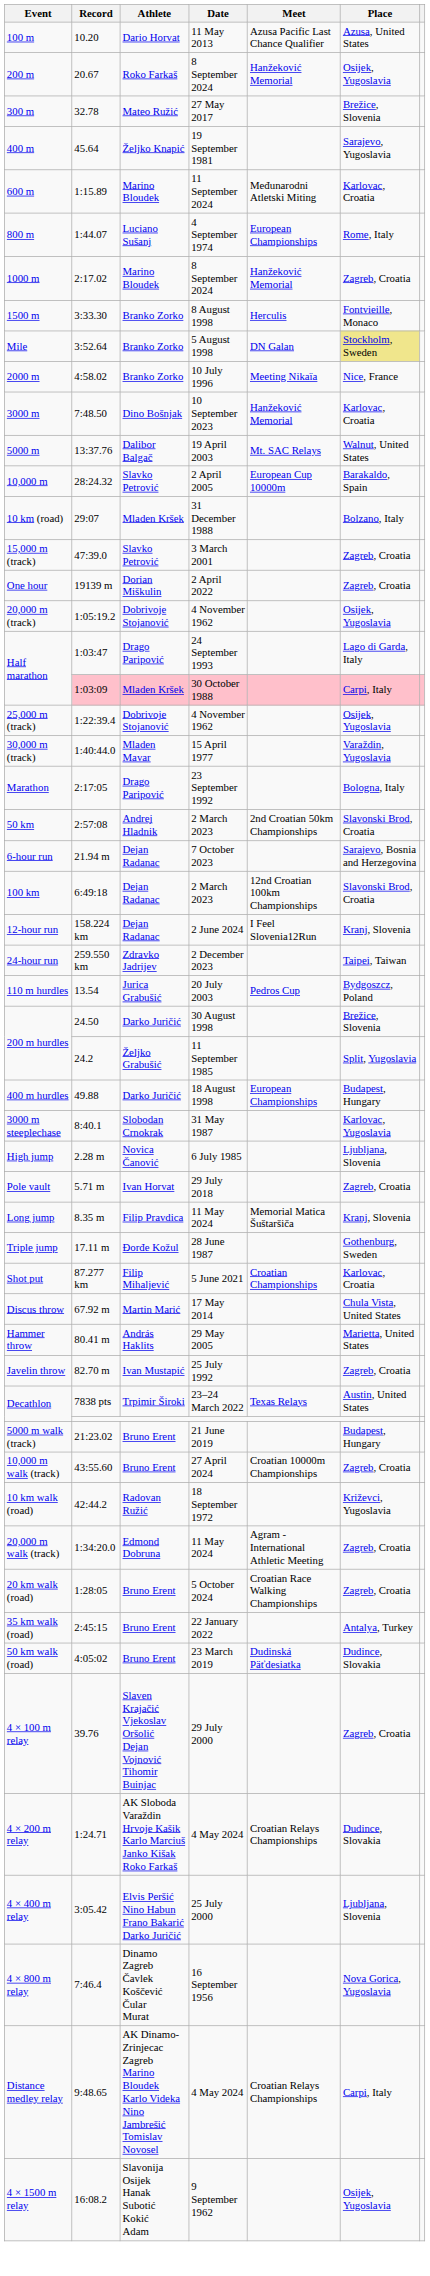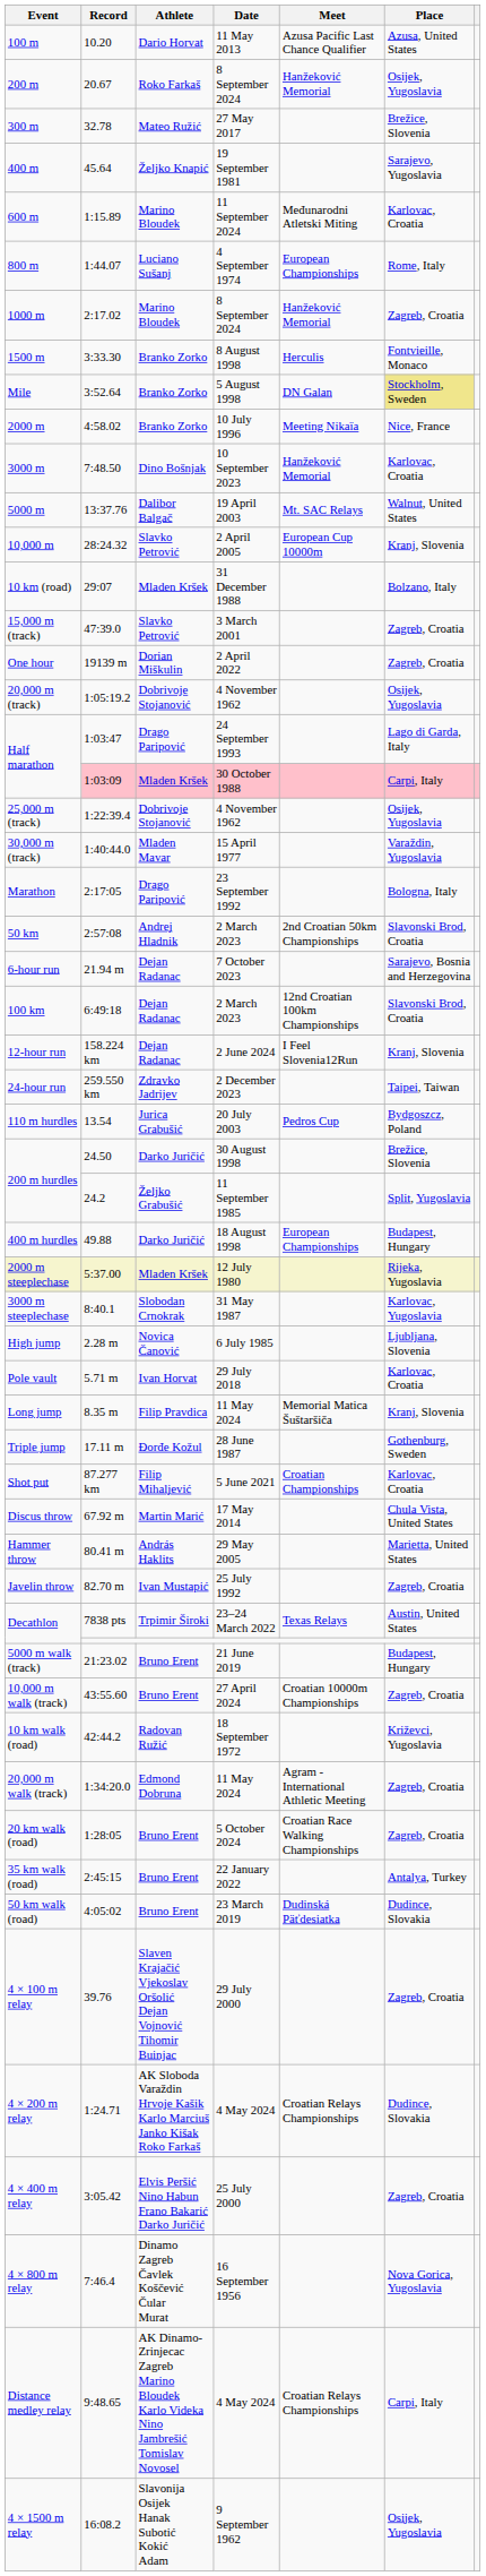 <table class="wikitable" style="font-size:95%; width: 95%;">
 <tr>
 <th>Event</th>
 <th>Record</th>
 <th>Athlete</th>
 <th>Date</th>
 <th>Meet</th>
 <th>Place</th>
 <th></th>
 </tr>
 <tr>
 <td><a href='#'>100 m</a></td>
 <td>10.20 </td>
 <td><a href='#'>Dario Horvat</a></td>
 <td>11 May 2013</td>
 <td>Azusa Pacific Last Chance Qualifier</td>
 <td><a href='#'>Azusa</a>, United States</td>
 <td></td>
 </tr>
 <tr>
 <td><a href='#'>200 m</a></td>
 <td>20.67 </td>
 <td><a href='#'>Roko Farkaš</a></td>
 <td>8 September 2024</td>
 <td><a href='#'>Hanžeković Memorial</a></td>
 <td><a href='#'>Osijek</a>, <a href='#'>Yugoslavia</a></td>
 <td></td>
 </tr>
 <tr>
 <td><a href='#'>300 m</a></td>
 <td>32.78</td>
 <td><a href='#'>Mateo Ružić</a></td>
 <td>27 May 2017</td>
 <td></td>
 <td><a href='#'>Brežice</a>, Slovenia</td>
 <td></td>
 </tr>
 <tr>
 <td><a href='#'>400 m</a></td>
 <td>45.64</td>
 <td><a href='#'>Željko Knapić</a></td>
 <td>19 September 1981</td>
 <td></td>
 <td><a href='#'>Sarajevo</a>, Yugoslavia</td>
 <td></td>
 </tr>
 <tr>
 <td><a href='#'>600 m</a></td>
 <td>1:15.89</td>
 <td><a href='#'>Marino Bloudek</a></td>
 <td>11 September 2024</td>
 <td>Međunarodni Atletski Miting</td>
 <td><a href='#'>Karlovac</a>, Croatia</td>
 <td></td>
 </tr>
 <tr>
 <td><a href='#'>800 m</a></td>
 <td>1:44.07</td>
 <td><a href='#'>Luciano Sušanj</a></td>
 <td>4 September 1974</td>
 <td><a href='#'>European Championships</a></td>
 <td><a href='#'>Rome</a>, Italy</td>
 <td></td>
 </tr>
 <tr>
 <td><a href='#'>1000 m</a></td>
 <td>2:17.02</td>
 <td><a href='#'>Marino Bloudek</a></td>
 <td>8 September 2024</td>
 <td><a href='#'>Hanžeković Memorial</a></td>
 <td><a href='#'>Zagreb</a>, Croatia</td>
 <td></td>
 </tr>
 <tr>
 <td><a href='#'>1500 m</a></td>
 <td>3:33.30</td>
 <td><a href='#'>Branko Zorko</a></td>
 <td>8 August 1998</td>
 <td><a href='#'>Herculis</a></td>
 <td><a href='#'>Fontvieille</a>, Monaco</td>
 <td></td>
 </tr>
 <tr>
 <td><a href='#'>Mile</a></td>
 <td>3:52.64</td>
 <td><a href='#'>Branko Zorko</a></td>
 <td>5 August 1998</td>
 <td><a href='#'>DN Galan</a></td>
 <td style="background: khaki;"><a href='#'>Stockholm</a>, Sweden</td>
 <td></td>
 </tr>
 <tr>
 <td><a href='#'>2000 m</a></td>
 <td>4:58.02</td>
 <td><a href='#'>Branko Zorko</a></td>
 <td>10 July 1996</td>
 <td><a href='#'>Meeting Nikaïa</a></td>
 <td><a href='#'>Nice</a>, France</td>
 <td></td>
 </tr>
 <tr>
 <td><a href='#'>3000 m</a></td>
 <td>7:48.50</td>
 <td><a href='#'>Dino Bošnjak</a></td>
 <td>10 September 2023</td>
 <td><a href='#'>Hanžeković Memorial</a></td>
 <td><a href='#'>Karlovac</a>, Croatia</td>
 <td></td>
 </tr>
 <tr>
 <td><a href='#'>5000 m</a></td>
 <td>13:37.76</td>
 <td><a href='#'>Dalibor Balgač</a></td>
 <td>19 April 2003</td>
 <td><a href='#'>Mt. SAC Relays</a></td>
 <td><a href='#'>Walnut</a>, United States</td>
 <td></td>
 </tr>
 <tr>
 <td><a href='#'>10,000 m</a></td>
 <td>28:24.32</td>
 <td><a href='#'>Slavko Petrović</a></td>
 <td>2 April 2005</td>
 <td><a href='#'>European Cup 10000m</a></td>
-<td><a href='#'>Barakaldo</a>, Spain</td>
+<td><a href='#'>Kranj</a>, Slovenia</td>
 <td></td>
 </tr>
 <tr>
 <td><a href='#'>10 km</a> (road)</td>
 <td>29:07</td>
 <td><a href='#'>Mladen Kršek</a></td>
 <td>31 December 1988</td>
 <td></td>
 <td><a href='#'>Bolzano</a>, Italy</td>
 <td></td>
 </tr>
 <tr>
 <td><a href='#'>15,000 m</a> (track)</td>
 <td>47:39.0</td>
 <td><a href='#'>Slavko Petrović</a></td>
 <td>3 March 2001</td>
 <td></td>
 <td><a href='#'>Zagreb</a>, Croatia</td>
 <td></td>
 </tr>
 <tr>
 <td><a href='#'>One hour</a></td>
 <td>19139 m</td>
 <td><a href='#'>Dorian Miškulin</a></td>
 <td>2 April 2022</td>
 <td></td>
 <td><a href='#'>Zagreb</a>, Croatia</td>
 <td></td>
 </tr>
 <tr>
 <td><a href='#'>20,000 m</a> (track)</td>
 <td>1:05:19.2</td>
 <td><a href='#'>Dobrivoje Stojanović</a></td>
 <td>4 November 1962</td>
 <td></td>
 <td><a href='#'>Osijek</a>, <a href='#'>Yugoslavia</a></td>
 <td></td>
 </tr>
 <tr>
 <td rowspan=2><a href='#'>Half marathon</a></td>
 <td>1:03:47</td>
 <td><a href='#'>Drago Paripović</a></td>
 <td>24 September 1993</td>
 <td></td>
 <td><a href='#'>Lago di Garda</a>, Italy</td>
 <td></td>
 </tr>
 <tr style="background:pink">
 <td>1:03:09</td>
 <td><a href='#'>Mladen Kršek</a></td>
 <td>30 October 1988</td>
 <td></td>
 <td><a href='#'>Carpi</a>, Italy</td>
 <td></td>
 </tr>
 <tr>
 <td><a href='#'>25,000 m</a> (track)</td>
 <td>1:22:39.4</td>
 <td><a href='#'>Dobrivoje Stojanović</a></td>
 <td>4 November 1962</td>
 <td></td>
 <td><a href='#'>Osijek</a>, <a href='#'>Yugoslavia</a></td>
 <td></td>
 </tr>
 <tr>
 <td><a href='#'>30,000 m</a> (track)</td>
 <td>1:40:44.0</td>
 <td><a href='#'>Mladen Mavar</a></td>
 <td>15 April 1977</td>
 <td></td>
 <td><a href='#'>Varaždin</a>, <a href='#'>Yugoslavia</a></td>
 <td></td>
 </tr>
 <tr>
 <td><a href='#'>Marathon</a></td>
 <td>2:17:05</td>
 <td><a href='#'>Drago Paripović</a></td>
 <td>23 September 1992</td>
 <td></td>
 <td><a href='#'>Bologna</a>, Italy</td>
 <td></td>
 </tr>
 <tr>
 <td><a href='#'>50 km</a></td>
 <td>2:57:08</td>
 <td><a href='#'>Andrej Hladnik</a></td>
 <td>2 March 2023</td>
 <td>2nd Croatian 50km Championships</td>
 <td><a href='#'>Slavonski Brod</a>, Croatia</td>
 <td></td>
 </tr>
 <tr>
 <td><a href='#'>6-hour run</a></td>
 <td>21.94 m</td>
 <td><a href='#'>Dejan Radanac</a></td>
 <td>7 October 2023</td>
 <td></td>
 <td><a href='#'>Sarajevo</a>, Bosnia and Herzegovina</td>
 <td></td>
 </tr>
 <tr>
 <td><a href='#'>100 km</a></td>
 <td>6:49:18</td>
 <td><a href='#'>Dejan Radanac</a></td>
 <td>2 March 2023</td>
 <td>12nd Croatian 100km Championships</td>
 <td><a href='#'>Slavonski Brod</a>, Croatia</td>
 <td></td>
 </tr>
 <tr>
 <td><a href='#'>12-hour run</a></td>
 <td>158.224 km</td>
 <td><a href='#'>Dejan Radanac</a></td>
 <td>2 June 2024</td>
 <td>I Feel Slovenia12Run</td>
 <td><a href='#'>Kranj</a>, Slovenia</td>
 <td></td>
 </tr>
 <tr>
 <td><a href='#'>24-hour run</a></td>
 <td>259.550 km</td>
 <td><a href='#'>Zdravko Jadrijev</a></td>
 <td>2 December 2023</td>
 <td></td>
 <td><a href='#'>Taipei</a>, Taiwan</td>
 <td></td>
 </tr>
 <tr>
 <td><a href='#'>110 m hurdles</a></td>
 <td>13.54 </td>
 <td><a href='#'>Jurica Grabušić</a></td>
 <td>20 July 2003</td>
 <td><a href='#'>Pedros Cup</a></td>
 <td><a href='#'>Bydgoszcz</a>, Poland</td>
 <td></td>
 </tr>
 <tr>
 <td rowspan=2><a href='#'>200 m hurdles</a></td>
 <td>24.50</td>
 <td><a href='#'>Darko Juričić</a></td>
 <td>30 August 1998</td>
 <td></td>
 <td><a href='#'>Brežice</a>, Slovenia</td>
 <td></td>
 </tr>
 <tr>
 <td>24.2 </td>
 <td><a href='#'>Željko Grabušić</a></td>
 <td>11 September 1985</td>
 <td></td>
 <td><a href='#'>Split</a>, <a href='#'>Yugoslavia</a></td>
 <td></td>
 </tr>
 <tr>
 <td><a href='#'>400 m hurdles</a></td>
 <td>49.88</td>
 <td><a href='#'>Darko Juričić</a></td>
 <td>18 August 1998</td>
 <td><a href='#'>European Championships</a></td>
 <td><a href='#'>Budapest</a>, Hungary</td>
 <td></td>
 </tr>
+<tr style="background:#f6F5CE;">
+<td><a href='#'>2000 m steeplechase</a></td>
+<td>5:37.00</td>
+<td><a href='#'>Mladen Kršek</a></td>
+<td>12 July 1980</td>
+<td></td>
+<td><a href='#'>Rijeka</a>, Yugoslavia</td>
+<td></td>
+</tr>
 <tr>
 <td><a href='#'>3000 m steeplechase</a></td>
 <td>8:40.1 </td>
 <td><a href='#'>Slobodan Crnokrak</a></td>
 <td>31 May 1987</td>
 <td></td>
 <td><a href='#'>Karlovac</a>, <a href='#'>Yugoslavia</a></td>
 <td></td>
 </tr>
 <tr>
 <td><a href='#'>High jump</a></td>
 <td>2.28 m</td>
 <td><a href='#'>Novica Čanović</a></td>
 <td>6 July 1985</td>
 <td></td>
 <td><a href='#'>Ljubljana</a>, Slovenia</td>
 <td></td>
 </tr>
 <tr>
 <td><a href='#'>Pole vault</a></td>
 <td>5.71 m</td>
 <td><a href='#'>Ivan Horvat</a></td>
 <td>29 July 2018</td>
 <td></td>
-<td><a href='#'>Zagreb</a>, Croatia</td>
+<td><a href='#'>Karlovac</a>, Croatia</td>
 <td></td>
 </tr>
 <tr>
 <td><a href='#'>Long jump</a></td>
 <td>8.35 m </td>
 <td><a href='#'>Filip Pravdica</a></td>
 <td>11 May 2024</td>
 <td>Memorial Matica Šuštaršiča</td>
 <td><a href='#'>Kranj</a>, Slovenia</td>
 <td></td>
 </tr>
 <tr>
 <td><a href='#'>Triple jump</a></td>
 <td>17.11 m </td>
 <td><a href='#'>Đorđe Kožul</a></td>
 <td>28 June 1987</td>
 <td></td>
 <td><a href='#'>Gothenburg</a>, Sweden</td>
 <td></td>
 </tr>
 <tr>
 <td><a href='#'>Shot put</a></td>
 <td>87.277 km</td>
 <td><a href='#'>Filip Mihaljević</a></td>
 <td>5 June 2021</td>
 <td><a href='#'>Croatian Championships</a></td>
 <td><a href='#'>Karlovac</a>, Croatia</td>
 <td></td>
 </tr>
 <tr>
 <td><a href='#'>Discus throw</a></td>
 <td>67.92 m</td>
 <td><a href='#'>Martin Marić</a></td>
 <td>17 May 2014</td>
 <td></td>
 <td><a href='#'>Chula Vista</a>, United States</td>
 <td></td>
 </tr>
 <tr>
 <td><a href='#'>Hammer throw</a></td>
 <td>80.41 m</td>
 <td><a href='#'>András Haklits</a></td>
 <td>29 May 2005</td>
 <td></td>
 <td><a href='#'>Marietta</a>, United States</td>
 <td></td>
 </tr>
 <tr>
 <td><a href='#'>Javelin throw</a></td>
 <td>82.70 m</td>
 <td><a href='#'>Ivan Mustapić</a></td>
 <td>25 July 1992</td>
 <td></td>
 <td><a href='#'>Zagreb</a>, Croatia</td>
 <td></td>
 </tr>
 <tr>
 <td rowspan=2><a href='#'>Decathlon</a></td>
 <td>7838 pts</td>
 <td><a href='#'>Trpimir Široki</a></td>
 <td>23–24 March 2022</td>
 <td><a href='#'>Texas Relays</a></td>
 <td><a href='#'>Austin</a>, United States</td>
 <td></td>
 </tr>
 <tr>
 <td colspan=5></td>
 <td></td>
 </tr>
 <tr>
 <td><a href='#'>5000 m walk</a> (track)</td>
 <td>21:23.02</td>
 <td><a href='#'>Bruno Erent</a></td>
 <td>21 June 2019</td>
 <td></td>
 <td><a href='#'>Budapest</a>, Hungary</td>
 <td></td>
 </tr>
 <tr>
 <td><a href='#'>10,000 m walk</a> (track)</td>
 <td>43:55.60</td>
 <td><a href='#'>Bruno Erent</a></td>
 <td>27 April 2024</td>
 <td>Croatian 10000m Championships</td>
 <td><a href='#'>Zagreb</a>, Croatia</td>
 <td></td>
 </tr>
 <tr>
 <td><a href='#'>10 km walk</a> (road)</td>
 <td>42:44.2 </td>
 <td><a href='#'>Radovan Ružić</a></td>
 <td>18 September 1972</td>
 <td></td>
 <td><a href='#'>Križevci</a>, Yugoslavia</td>
 <td></td>
 </tr>
 <tr>
 <td><a href='#'>20,000 m walk</a> (track)</td>
 <td>1:34:20.0</td>
 <td><a href='#'>Edmond Dobruna</a></td>
 <td>11 May 2024</td>
 <td>Agram - International Athletic Meeting</td>
 <td><a href='#'>Zagreb</a>, Croatia</td>
 <td></td>
 </tr>
 <tr>
 <td><a href='#'>20 km walk</a> (road)</td>
 <td>1:28:05</td>
 <td><a href='#'>Bruno Erent</a></td>
 <td>5 October 2024</td>
 <td>Croatian Race Walking Championships</td>
 <td><a href='#'>Zagreb</a>, Croatia</td>
 <td></td>
 </tr>
 <tr>
 <td><a href='#'>35 km walk</a> (road)</td>
 <td>2:45:15</td>
 <td><a href='#'>Bruno Erent</a></td>
 <td>22 January 2022</td>
 <td></td>
 <td><a href='#'>Antalya</a>, Turkey</td>
 <td></td>
 </tr>
 <tr>
 <td><a href='#'>50 km walk</a> (road)</td>
 <td>4:05:02</td>
 <td><a href='#'>Bruno Erent</a></td>
 <td>23 March 2019</td>
 <td><a href='#'>Dudinská Päťdesiatka</a></td>
 <td><a href='#'>Dudince</a>, Slovakia</td>
 <td></td>
 </tr>
 <tr>
 <td><a href='#'>4 × 100 m relay</a></td>
 <td>39.76</td>
 <td><br><a href='#'>Slaven Krajačić</a><br><a href='#'>Vjekoslav Oršolić</a><br><a href='#'>Dejan Vojnović</a><br><a href='#'>Tihomir Buinjac</a></td>
 <td>29 July 2000</td>
 <td></td>
 <td><a href='#'>Zagreb</a>, Croatia</td>
 <td></td>
 </tr>
 <tr>
 <td><a href='#'>4 × 200 m relay</a></td>
 <td>1:24.71</td>
 <td>AK Sloboda Varaždin<br><a href='#'>Hrvoje Kašik</a><br><a href='#'>Karlo Marciuš</a><br><a href='#'>Janko Kišak</a><br><a href='#'>Roko Farkaš</a></td>
 <td>4 May 2024</td>
 <td>Croatian Relays Championships</td>
 <td><a href='#'>Dudince</a>, Slovakia</td>
 <td></td>
 </tr>
 <tr>
 <td><a href='#'>4 × 400 m relay</a></td>
 <td>3:05.42</td>
 <td><br><a href='#'>Elvis Peršić</a><br><a href='#'>Nino Habun</a><br><a href='#'>Frano Bakarić</a><br><a href='#'>Darko Juričić</a></td>
 <td>25 July 2000</td>
 <td></td>
-<td><a href='#'>Ljubljana</a>, Slovenia</td>
+<td><a href='#'>Zagreb</a>, Croatia</td>
 <td></td>
 </tr>
 <tr>
 <td><a href='#'>4 × 800 m relay</a></td>
 <td>7:46.4 </td>
 <td>Dinamo Zagreb<br>Čavlek<br>Koščević<br>Čular<br>Murat</td>
 <td>16 September 1956</td>
 <td></td>
 <td><a href='#'>Nova Gorica</a>, <a href='#'>Yugoslavia</a></td>
 <td></td>
 </tr>
 <tr>
 <td><a href='#'>Distance medley relay</a></td>
 <td>9:48.65</td>
 <td>AK Dinamo-Zrinjecac Zagreb<br><a href='#'>Marino Bloudek</a><br><a href='#'>Karlo Videka</a><br><a href='#'>Nino Jambrešić</a><br><a href='#'>Tomislav Novosel</a></td>
 <td>4 May 2024</td>
 <td>Croatian Relays Championships</td>
 <td><a href='#'>Carpi</a>, Italy</td>
 <td></td>
 </tr>
 <tr>
 <td><a href='#'>4 × 1500 m relay</a></td>
 <td>16:08.2 </td>
 <td>Slavonija Osijek<br>Hanak<br>Subotić<br>Kokić<br>Adam</td>
 <td>9 September 1962</td>
 <td></td>
 <td><a href='#'>Osijek</a>, <a href='#'>Yugoslavia</a></td>
 <td></td>
 </tr>
 </table>
